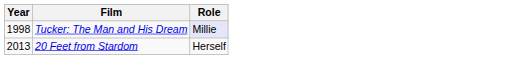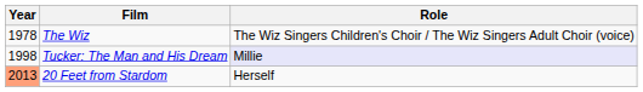 <table class="wikitable sortable">
 <tr>
 <th>Year</th>
 <th>Film</th>
 <th>Role</th>
 </tr>
 <tr>
+<td>1978</td>
+<td><em><a href='#'>The Wiz</a></em></td>
+<td>The Wiz Singers Children's Choir / The Wiz Singers Adult Choir (voice)</td>
+</tr>
+<tr>
 <td>1998</td>
 <td><em><a href='#'>Tucker: The Man and His Dream</a></em></td>
 <td style="background: lavender;">Millie</td>
 </tr>
 <tr>
-<td>2013</td>
+<td style="background: lightsalmon;">2013</td>
 <td><em><a href='#'>20 Feet from Stardom</a></em></td>
 <td>Herself</td>
 </tr>
 </table>
